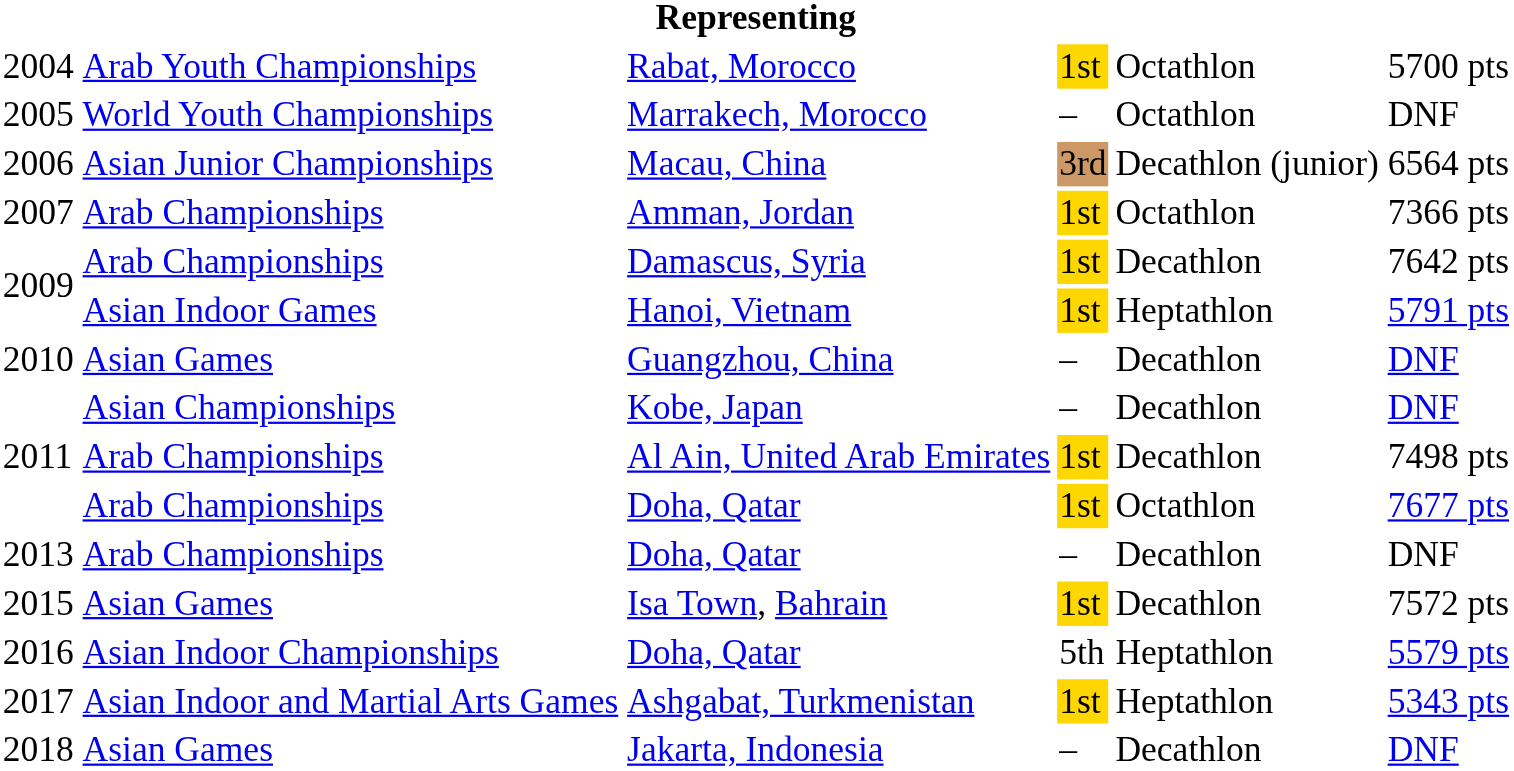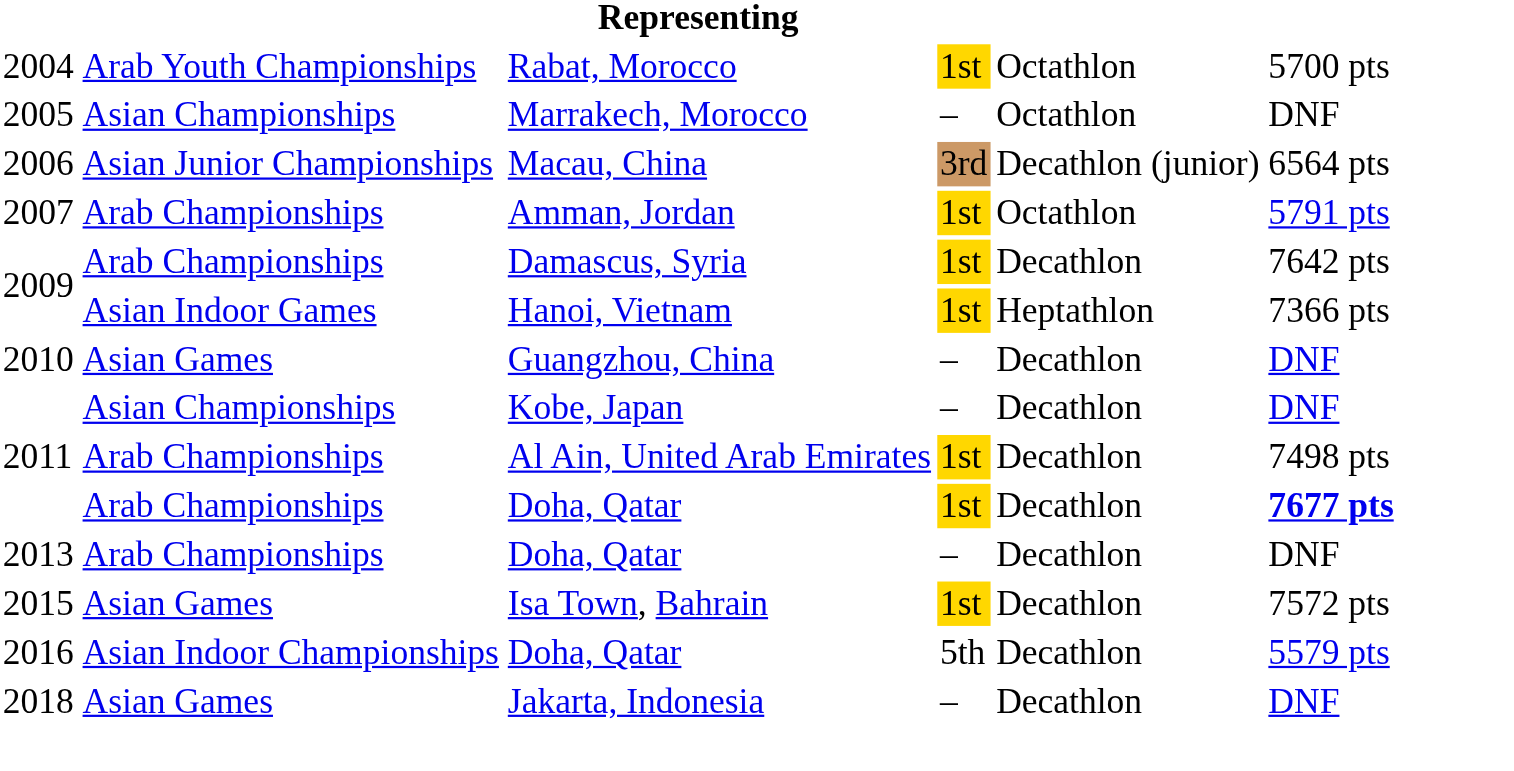 <table>
 <tr>
 <th colspan="6">Representing </th>
 </tr>
 <tr>
 <td>2004</td>
 <td><a href='#'>Arab Youth Championships</a></td>
 <td><a href='#'>Rabat, Morocco</a></td>
 <td bgcolor=gold>1st</td>
 <td>Octathlon</td>
 <td>5700 pts</td>
 </tr>
 <tr>
 <td>2005</td>
-<td><a href='#'>World Youth Championships</a></td>
+<td><a href='#'>Asian Championships</a></td>
 <td><a href='#'>Marrakech, Morocco</a></td>
 <td>–</td>
 <td>Octathlon</td>
 <td>DNF</td>
 </tr>
 <tr>
 <td>2006</td>
 <td><a href='#'>Asian Junior Championships</a></td>
 <td><a href='#'>Macau, China</a></td>
 <td bgcolor=cc9966>3rd</td>
 <td>Decathlon (junior)</td>
 <td>6564 pts</td>
 </tr>
 <tr>
 <td>2007</td>
 <td><a href='#'>Arab Championships</a></td>
 <td><a href='#'>Amman, Jordan</a></td>
 <td bgcolor=gold>1st</td>
 <td>Octathlon</td>
-<td>7366 pts</td>
+<td><a href='#'>5791 pts</a></td>
 </tr>
 <tr>
 <td rowspan=2>2009</td>
 <td><a href='#'>Arab Championships</a></td>
 <td><a href='#'>Damascus, Syria</a></td>
 <td bgcolor=gold>1st</td>
 <td>Decathlon</td>
 <td>7642 pts</td>
 </tr>
 <tr>
 <td><a href='#'>Asian Indoor Games</a></td>
 <td><a href='#'>Hanoi, Vietnam</a></td>
 <td bgcolor=gold>1st</td>
 <td>Heptathlon</td>
-<td><a href='#'>5791 pts</a></td>
+<td>7366 pts</td>
 </tr>
 <tr>
 <td>2010</td>
 <td><a href='#'>Asian Games</a></td>
 <td><a href='#'>Guangzhou, China</a></td>
 <td>–</td>
 <td>Decathlon</td>
 <td><a href='#'>DNF</a></td>
 </tr>
 <tr>
 <td rowspan=3>2011</td>
 <td><a href='#'>Asian Championships</a></td>
 <td><a href='#'>Kobe, Japan</a></td>
 <td>–</td>
 <td>Decathlon</td>
 <td><a href='#'>DNF</a></td>
 </tr>
 <tr>
 <td><a href='#'>Arab Championships</a></td>
 <td><a href='#'>Al Ain, United Arab Emirates</a></td>
 <td bgcolor=gold>1st</td>
 <td>Decathlon</td>
 <td>7498 pts</td>
 </tr>
 <tr>
 <td><a href='#'>Arab Championships</a></td>
 <td><a href='#'>Doha, Qatar</a></td>
 <td bgcolor=gold>1st</td>
-<td>Octathlon</td>
-<td><a href='#'>7677 pts</a></td>
+<td>Decathlon</td>
+<td><strong><a href='#'>7677 pts</a></strong></td>
 </tr>
 <tr>
 <td>2013</td>
 <td><a href='#'>Arab Championships</a></td>
 <td><a href='#'>Doha, Qatar</a></td>
 <td>–</td>
 <td>Decathlon</td>
 <td>DNF</td>
 </tr>
 <tr>
 <td>2015</td>
 <td><a href='#'>Asian Games</a></td>
 <td><a href='#'>Isa Town</a>, <a href='#'>Bahrain</a></td>
 <td bgcolor=gold>1st</td>
 <td>Decathlon</td>
 <td>7572 pts</td>
 </tr>
 <tr>
 <td>2016</td>
 <td><a href='#'>Asian Indoor Championships</a></td>
 <td><a href='#'>Doha, Qatar</a></td>
 <td>5th</td>
-<td>Heptathlon</td>
+<td>Decathlon</td>
 <td><a href='#'>5579 pts</a></td>
-</tr>
-<tr>
-<td>2017</td>
-<td><a href='#'>Asian Indoor and Martial Arts Games</a></td>
-<td><a href='#'>Ashgabat, Turkmenistan</a></td>
-<td bgcolor=gold>1st</td>
-<td>Heptathlon</td>
-<td><a href='#'>5343 pts</a></td>
 </tr>
 <tr>
 <td>2018</td>
 <td><a href='#'>Asian Games</a></td>
 <td><a href='#'>Jakarta, Indonesia</a></td>
 <td>–</td>
 <td>Decathlon</td>
 <td><a href='#'>DNF</a></td>
 </tr>
 </table>
